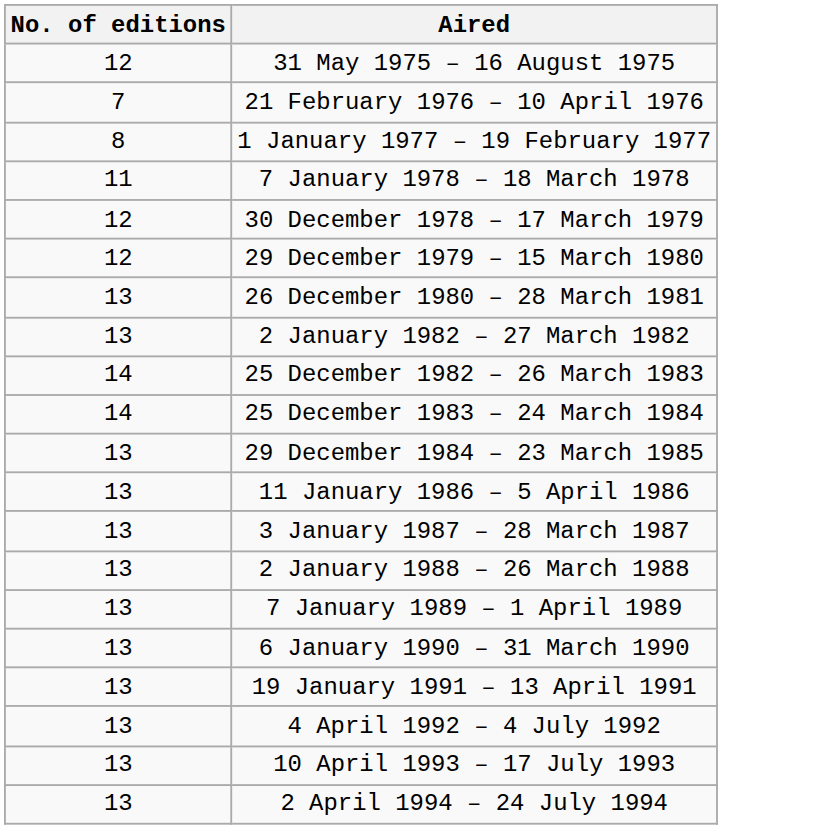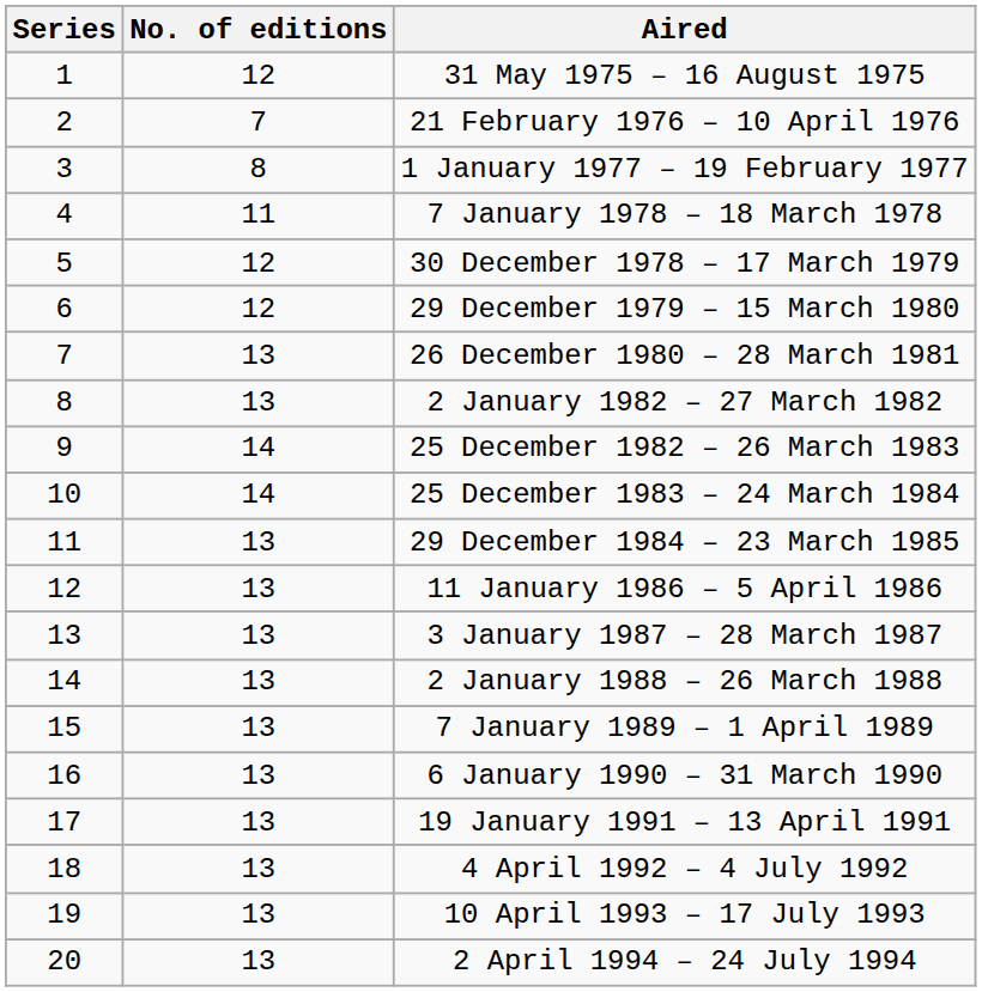 <table class="wikitable" style="text-align: center">
 <tr>
+<th>Series</th>
 <th>No. of editions</th>
 <th>Aired</th>
 </tr>
 <tr>
+<td>1</td>
 <td>12</td>
 <td>31 May 1975 – 16 August 1975</td>
 </tr>
 <tr>
+<td>2</td>
 <td>7</td>
 <td>21 February 1976 – 10 April 1976</td>
 </tr>
 <tr>
+<td>3</td>
 <td>8</td>
 <td>1 January 1977 – 19 February 1977</td>
 </tr>
 <tr>
+<td>4</td>
 <td>11</td>
 <td>7 January 1978 – 18 March 1978</td>
 </tr>
 <tr>
+<td>5</td>
 <td>12</td>
 <td>30 December 1978 – 17 March 1979</td>
 </tr>
 <tr>
+<td>6</td>
 <td>12</td>
 <td>29 December 1979 – 15 March 1980</td>
 </tr>
 <tr>
+<td>7</td>
 <td>13</td>
 <td>26 December 1980 – 28 March 1981</td>
 </tr>
 <tr>
+<td>8</td>
 <td>13</td>
 <td>2 January 1982 – 27 March 1982</td>
 </tr>
 <tr>
+<td>9</td>
 <td>14</td>
 <td>25 December 1982 – 26 March 1983</td>
 </tr>
 <tr>
+<td>10</td>
 <td>14</td>
 <td>25 December 1983 – 24 March 1984</td>
 </tr>
 <tr>
+<td>11</td>
 <td>13</td>
 <td>29 December 1984 – 23 March 1985</td>
 </tr>
 <tr>
+<td>12</td>
 <td>13</td>
 <td>11 January 1986 – 5 April 1986</td>
 </tr>
 <tr>
 <td>13</td>
+<td>13</td>
 <td>3 January 1987 – 28 March 1987</td>
 </tr>
 <tr>
+<td>14</td>
 <td>13</td>
 <td>2 January 1988 – 26 March 1988</td>
 </tr>
 <tr>
+<td>15</td>
 <td>13</td>
 <td>7 January 1989 – 1 April 1989</td>
 </tr>
 <tr>
+<td>16</td>
 <td>13</td>
 <td>6 January 1990 – 31 March 1990</td>
 </tr>
 <tr>
+<td>17</td>
 <td>13</td>
 <td>19 January 1991 – 13 April 1991</td>
 </tr>
 <tr>
+<td>18</td>
 <td>13</td>
 <td>4 April 1992 – 4 July 1992</td>
 </tr>
 <tr>
+<td>19</td>
 <td>13</td>
 <td>10 April 1993 – 17 July 1993</td>
 </tr>
 <tr>
+<td>20</td>
 <td>13</td>
 <td>2 April 1994 – 24 July 1994</td>
 </tr>
 </table>
